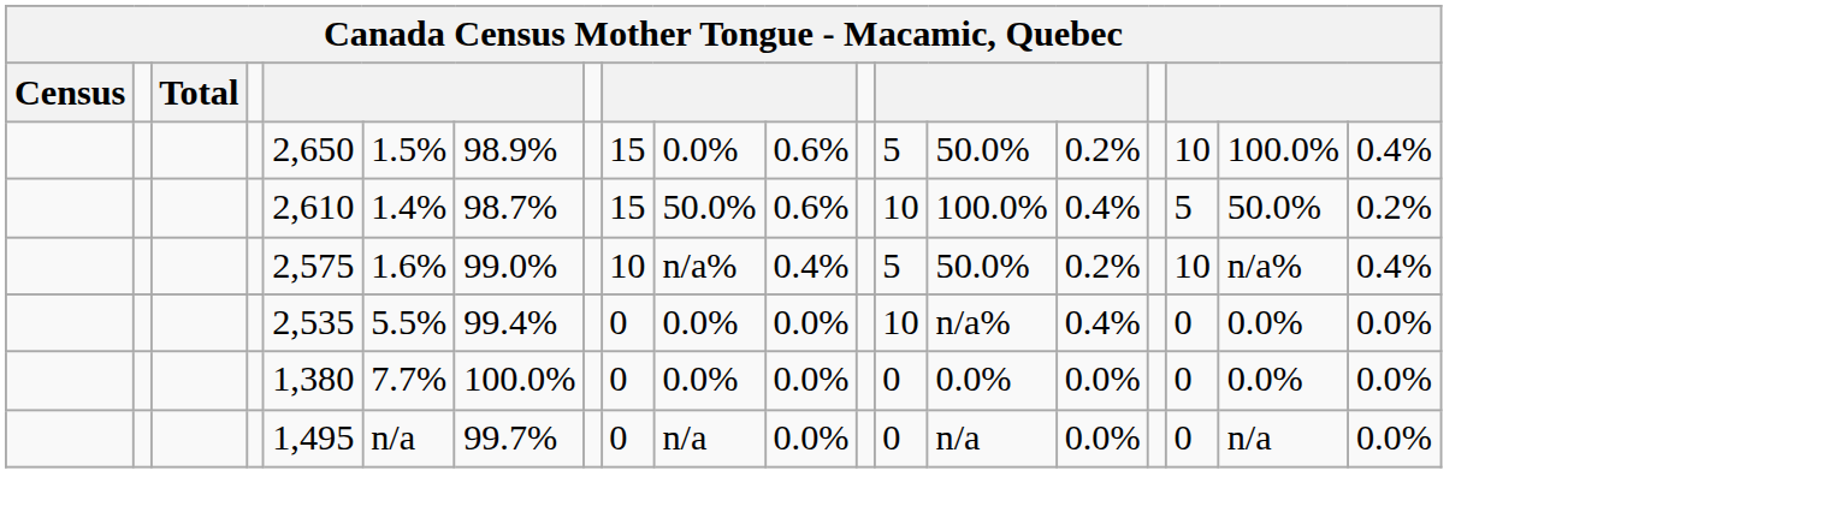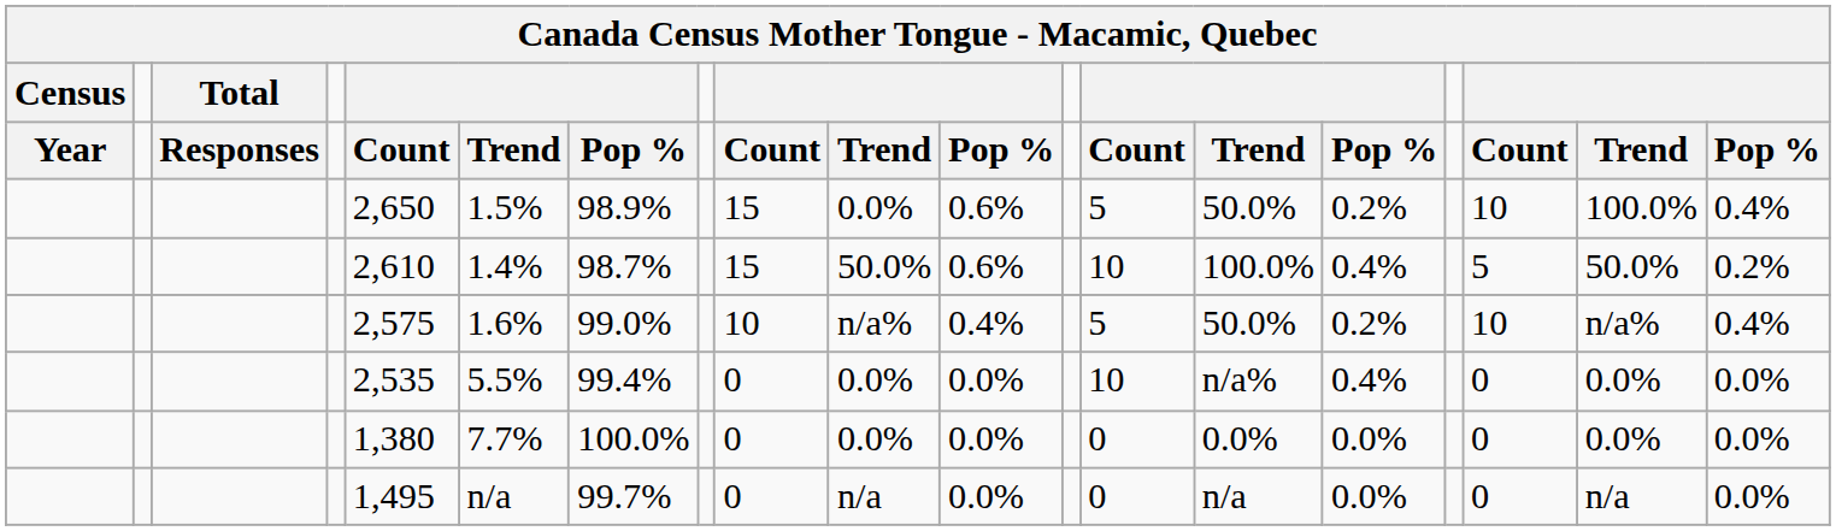 <table class="wikitable">
 <tr>
 <th colspan="19">Canada Census Mother Tongue - Macamic, Quebec</th>
 </tr>
 <tr>
 <th>Census</th>
 <td></td>
 <th>Total</th>
 <td colspan="1"></td>
 <th colspan="3"></th>
 <td colspan="1"></td>
 <th colspan="3"></th>
 <td colspan="1"></td>
 <th colspan="3"></th>
 <td colspan="1"></td>
 <th colspan="3"></th>
+</tr>
+<tr>
+<th>Year</th>
+<td></td>
+<th>Responses</th>
+<td></td>
+<th>Count</th>
+<th>Trend</th>
+<th>Pop %</th>
+<td></td>
+<th>Count</th>
+<th>Trend</th>
+<th>Pop %</th>
+<td></td>
+<th>Count</th>
+<th>Trend</th>
+<th>Pop %</th>
+<td></td>
+<th>Count</th>
+<th>Trend</th>
+<th>Pop %</th>
 </tr>
 <tr>
 <td></td>
 <td></td>
 <td></td>
 <td></td>
 <td>2,650</td>
 <td> 1.5%</td>
 <td>98.9%</td>
 <td></td>
 <td>15</td>
 <td> 0.0%</td>
 <td>0.6%</td>
 <td></td>
 <td>5</td>
 <td> 50.0%</td>
 <td>0.2%</td>
 <td></td>
 <td>10</td>
 <td> 100.0%</td>
 <td>0.4%</td>
 </tr>
 <tr>
 <td></td>
 <td></td>
 <td></td>
 <td></td>
 <td>2,610</td>
 <td> 1.4%</td>
 <td>98.7%</td>
 <td></td>
 <td>15</td>
 <td> 50.0%</td>
 <td>0.6%</td>
 <td></td>
 <td>10</td>
 <td> 100.0%</td>
 <td>0.4%</td>
 <td></td>
 <td>5</td>
 <td> 50.0%</td>
 <td>0.2%</td>
 </tr>
 <tr>
 <td></td>
 <td></td>
 <td></td>
 <td></td>
 <td>2,575</td>
 <td> 1.6%</td>
 <td>99.0%</td>
 <td></td>
 <td>10</td>
 <td> n/a%</td>
 <td>0.4%</td>
 <td></td>
 <td>5</td>
 <td> 50.0%</td>
 <td>0.2%</td>
 <td></td>
 <td>10</td>
 <td> n/a%</td>
 <td>0.4%</td>
 </tr>
 <tr>
 <td></td>
 <td></td>
 <td></td>
 <td></td>
 <td>2,535</td>
 <td> 5.5%</td>
 <td>99.4%</td>
 <td></td>
 <td>0</td>
 <td> 0.0%</td>
 <td>0.0%</td>
 <td></td>
 <td>10</td>
 <td> n/a%</td>
 <td>0.4%</td>
 <td></td>
 <td>0</td>
 <td> 0.0%</td>
 <td>0.0%</td>
 </tr>
 <tr>
 <td></td>
 <td></td>
 <td></td>
 <td></td>
 <td>1,380</td>
 <td> 7.7%</td>
 <td>100.0%</td>
 <td></td>
 <td>0</td>
 <td> 0.0%</td>
 <td>0.0%</td>
 <td></td>
 <td>0</td>
 <td> 0.0%</td>
 <td>0.0%</td>
 <td></td>
 <td>0</td>
 <td> 0.0%</td>
 <td>0.0%</td>
 </tr>
 <tr>
 <td></td>
 <td></td>
 <td></td>
 <td></td>
 <td>1,495</td>
 <td>n/a</td>
 <td>99.7%</td>
 <td></td>
 <td>0</td>
 <td>n/a</td>
 <td>0.0%</td>
 <td></td>
 <td>0</td>
 <td>n/a</td>
 <td>0.0%</td>
 <td></td>
 <td>0</td>
 <td>n/a</td>
 <td>0.0%</td>
 </tr>
 </table>
